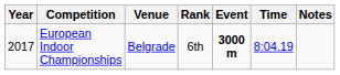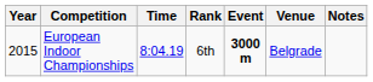 <table class="wikitable" width=55% style="font-size:90%; text-align:center;">
 <tr>
 <th>Year</th>
 <th>Competition</th>
-<th>Venue</th>
+<th>Time</th>
 <th>Rank</th>
 <th>Event</th>
-<th>Time</th>
+<th>Venue</th>
 <th>Notes</th>
 </tr>
 <tr>
-<td>2017</td>
+<td>2015</td>
 <td align=left><a href='#'>European Indoor Championships</a></td>
-<td align=left> <a href='#'>Belgrade</a></td>
+<td><a href='#'>8:04.19</a></td>
 <td>6th</td>
 <td><strong>3000 m</strong></td>
-<td><a href='#'>8:04.19</a></td>
+<td align=left> <a href='#'>Belgrade</a></td>
 <td></td>
 </tr>
 </table>
